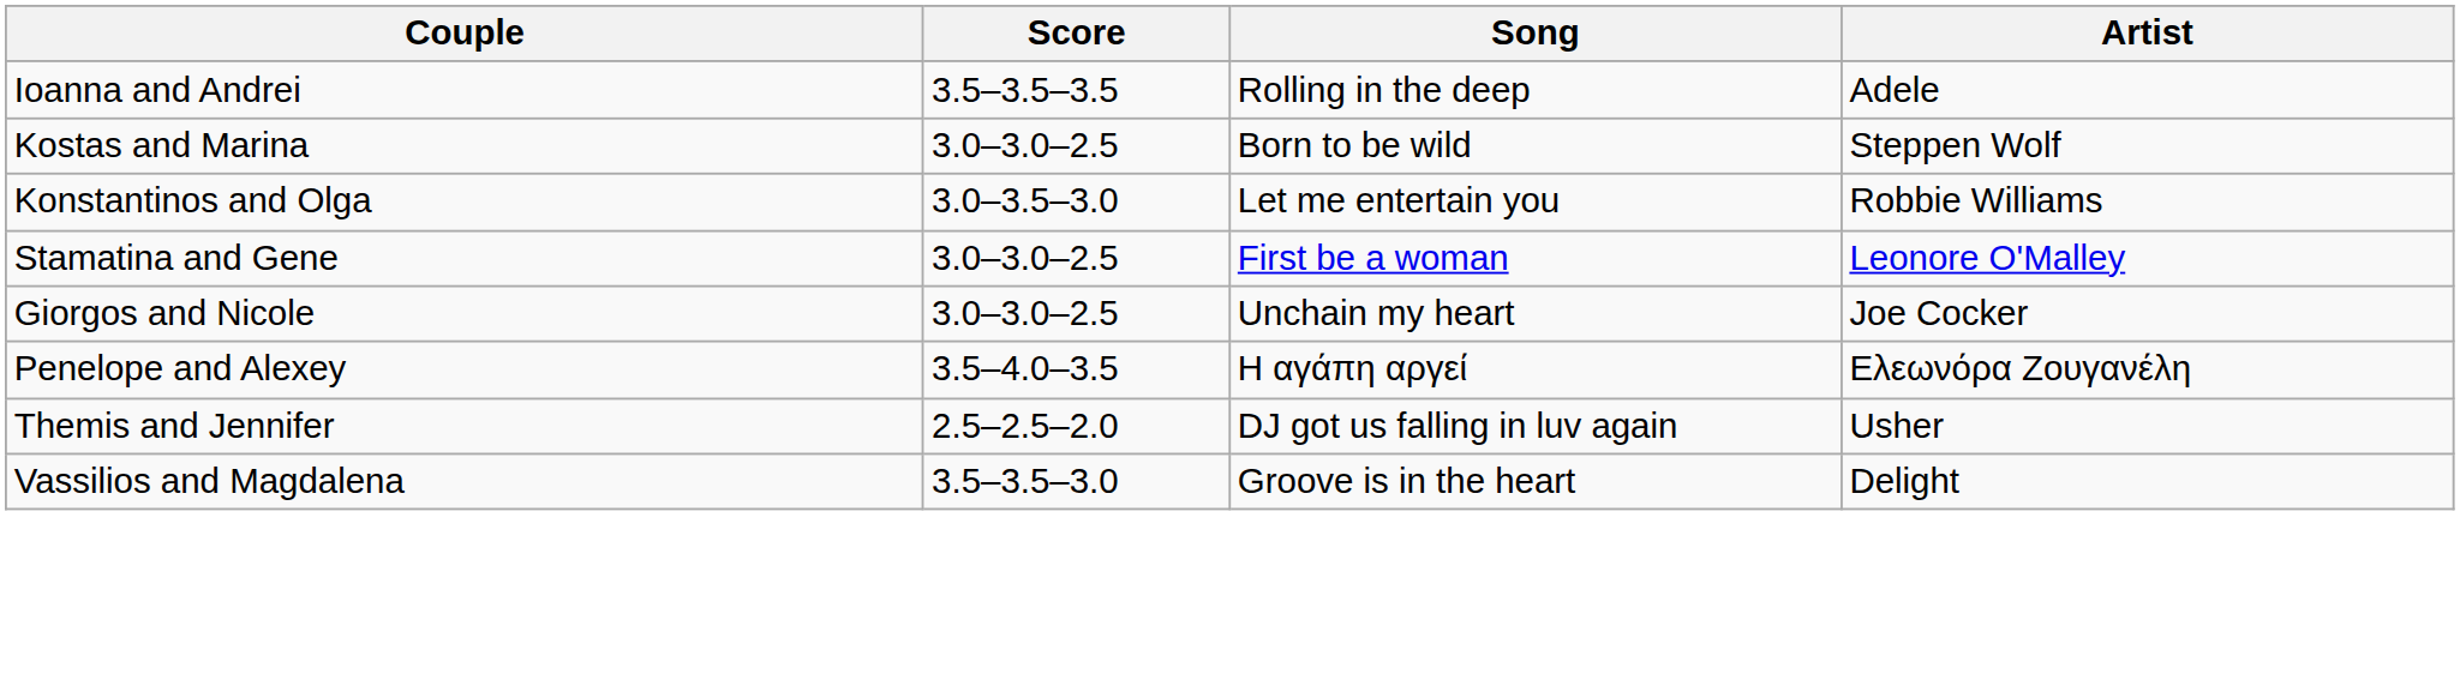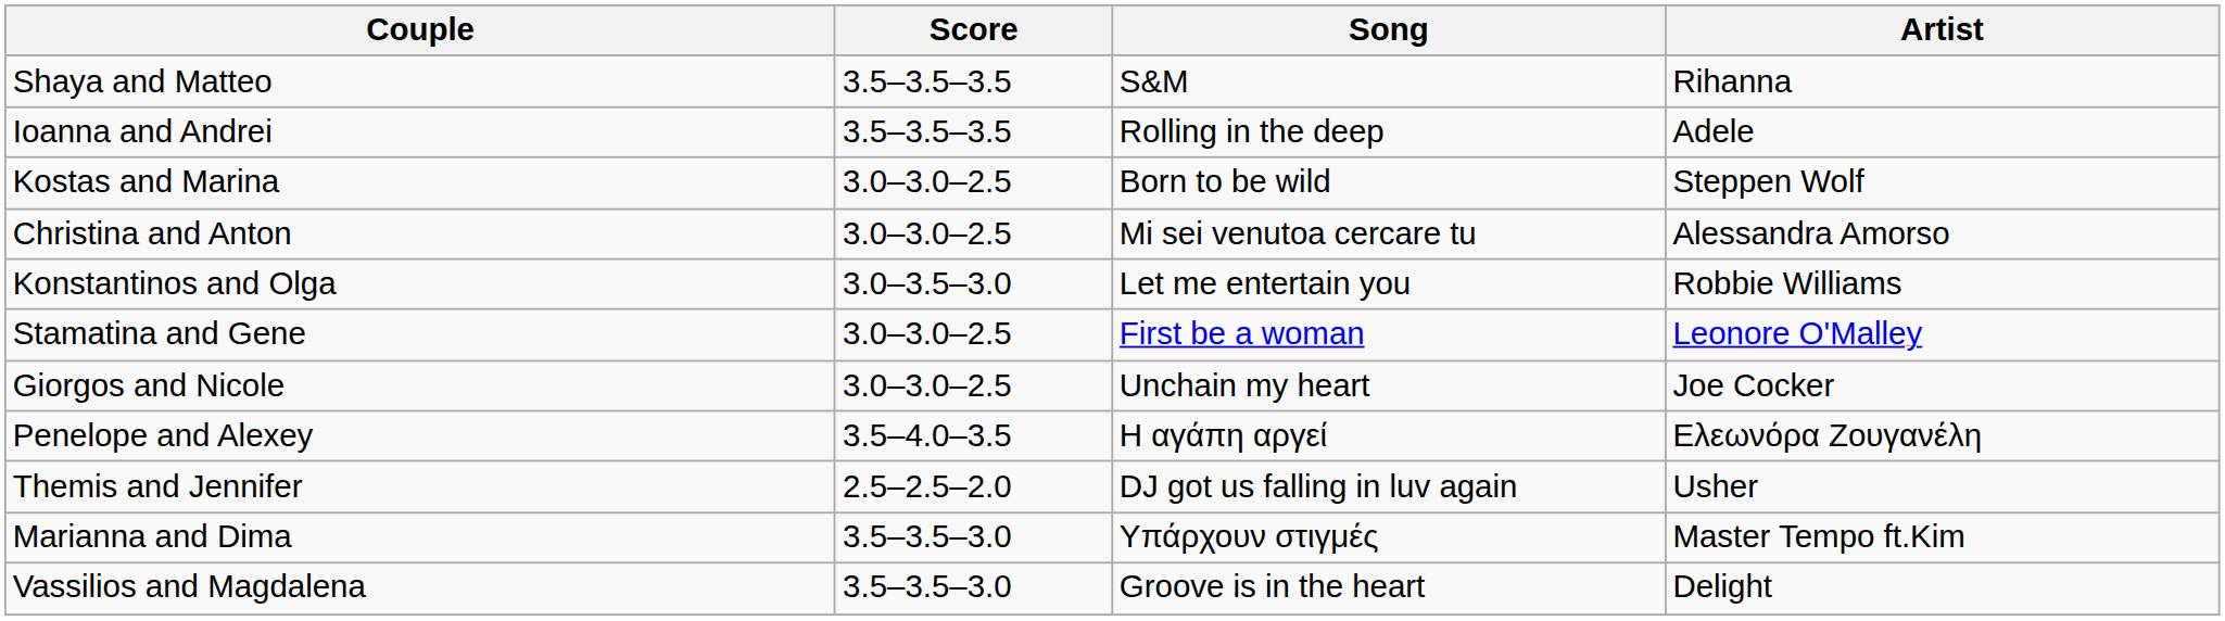 <table class="wikitable" style="width:70%;">
 <tr>
 <th style="width:15%;">Couple</th>
 <th style="width:5%;">Score</th>
 <th style="width:10%;">Song</th>
 <th style="width:10%;">Artist</th>
+</tr>
+<tr>
+<td>Shaya and Matteo</td>
+<td>3.5–3.5–3.5</td>
+<td>S&M</td>
+<td>Rihanna</td>
 </tr>
 <tr>
 <td>Ioanna and Andrei</td>
 <td>3.5–3.5–3.5</td>
 <td>Rolling in the deep</td>
 <td>Adele</td>
 </tr>
 <tr>
 <td>Kostas and Marina</td>
 <td>3.0–3.0–2.5</td>
 <td>Born to be wild</td>
 <td>Steppen Wolf</td>
+</tr>
+<tr>
+<td>Christina and Anton</td>
+<td>3.0–3.0–2.5</td>
+<td>Mi sei venutoa cercare tu</td>
+<td>Alessandra Amorso</td>
 </tr>
 <tr>
 <td>Konstantinos and Olga</td>
 <td>3.0–3.5–3.0</td>
 <td>Let me entertain you</td>
 <td>Robbie Williams</td>
 </tr>
 <tr>
 <td>Stamatina and Gene</td>
 <td>3.0–3.0–2.5</td>
 <td><a href='#'>First be a woman</a></td>
 <td><a href='#'>Leonore O'Malley</a></td>
 </tr>
 <tr>
 <td>Giorgos and Nicole</td>
 <td>3.0–3.0–2.5</td>
 <td>Unchain my heart</td>
 <td>Joe Cocker</td>
 </tr>
 <tr>
 <td>Penelope and Alexey</td>
 <td>3.5–4.0–3.5</td>
 <td>Η αγάπη αργεί</td>
 <td>Ελεωνόρα Ζουγανέλη</td>
 </tr>
 <tr>
 <td>Themis and Jennifer</td>
 <td>2.5–2.5–2.0</td>
 <td>DJ got us falling in luv again</td>
 <td>Usher</td>
 </tr>
 <tr>
+<td>Marianna and Dima</td>
+<td>3.5–3.5–3.0</td>
+<td>Υπάρχουν στιγμές</td>
+<td>Master Tempo ft.Kim</td>
+</tr>
+<tr>
 <td>Vassilios and Magdalena</td>
 <td>3.5–3.5–3.0</td>
 <td>Groove is in the heart</td>
 <td>Delight</td>
 </tr>
 </table>
